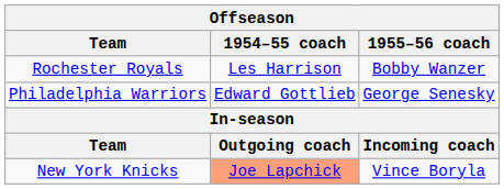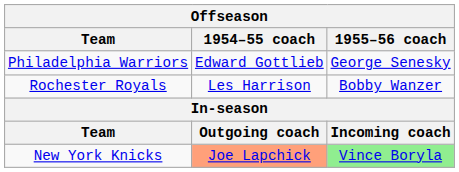 <table class="wikitable" border="1" style="text-align: center">
 <tr>
 <th colspan="3">Offseason</th>
 </tr>
 <tr>
 <th>Team</th>
 <th>1954–55 coach</th>
 <th>1955–56 coach</th>
 </tr>
 <tr>
+<td><a href='#'>Philadelphia Warriors</a></td>
+<td><a href='#'>Edward Gottlieb</a></td>
+<td><a href='#'>George Senesky</a></td>
+</tr>
+<tr>
 <td><a href='#'>Rochester Royals</a></td>
 <td><a href='#'>Les Harrison</a></td>
 <td><a href='#'>Bobby Wanzer</a></td>
-</tr>
-<tr>
-<td><a href='#'>Philadelphia Warriors</a></td>
-<td><a href='#'>Edward Gottlieb</a></td>
-<td><a href='#'>George Senesky</a></td>
 </tr>
 <tr>
 <th colspan="3">In-season</th>
 </tr>
 <tr>
 <th>Team</th>
 <th>Outgoing coach</th>
 <th>Incoming coach</th>
 </tr>
 <tr>
 <td><a href='#'>New York Knicks</a></td>
 <td style="background: lightsalmon;"><a href='#'>Joe Lapchick</a></td>
-<td><a href='#'>Vince Boryla</a></td>
+<td style="background: lightgreen;"><a href='#'>Vince Boryla</a></td>
 </tr>
 </table>
